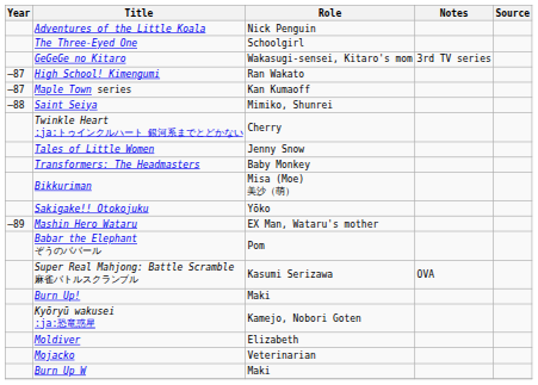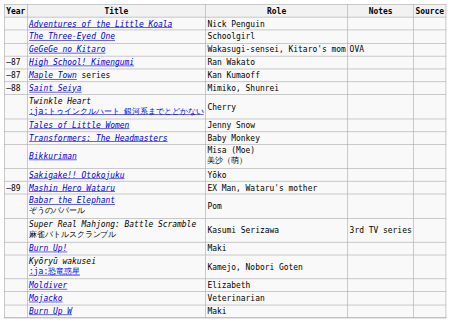 <table class="wikitable sortable plainrowheaders">
 <tr>
 <th>Year</th>
 <th>Title</th>
 <th>Role</th>
 <th class="unsortable">Notes</th>
 <th class="unsortable">Source</th>
 </tr>
 <tr>
 <td></td>
 <td><em><a href='#'>Adventures of the Little Koala</a></em></td>
 <td>Nick Penguin</td>
 <td></td>
 <td></td>
 </tr>
 <tr>
 <td></td>
 <td><em><a href='#'>The Three-Eyed One</a></em></td>
 <td>Schoolgirl</td>
 <td></td>
 <td></td>
 </tr>
 <tr>
 <td></td>
 <td><em><a href='#'>GeGeGe no Kitaro</a></em></td>
 <td>Wakasugi-sensei, Kitaro's mom </td>
-<td>3rd TV series</td>
+<td>OVA</td>
 <td></td>
 </tr>
 <tr>
 <td>–87</td>
 <td><em><a href='#'>High School! Kimengumi</a></em></td>
 <td>Ran Wakato</td>
 <td></td>
 <td></td>
 </tr>
 <tr>
 <td>–87</td>
 <td><em><a href='#'>Maple Town</a></em> series</td>
 <td>Kan Kumaoff</td>
 <td></td>
 <td></td>
 </tr>
 <tr>
 <td>–88</td>
 <td><em><a href='#'>Saint Seiya</a></em></td>
 <td>Mimiko, Shunrei </td>
 <td></td>
 <td></td>
 </tr>
 <tr>
 <td></td>
 <td><em>Twinkle Heart</em><br><a href='#'>:ja:トゥインクルハート 銀河系までとどかない</a></td>
 <td>Cherry</td>
 <td></td>
 <td></td>
 </tr>
 <tr>
 <td></td>
 <td><em><a href='#'>Tales of Little Women</a></em></td>
 <td>Jenny Snow</td>
 <td></td>
 <td></td>
 </tr>
 <tr>
 <td></td>
 <td><em><a href='#'>Transformers: The Headmasters</a></em></td>
 <td>Baby Monkey</td>
 <td></td>
 <td></td>
 </tr>
 <tr>
 <td></td>
 <td><em><a href='#'>Bikkuriman</a></em></td>
 <td>Misa (Moe)<br>美沙（萌）</td>
 <td></td>
 <td></td>
 </tr>
 <tr>
 <td></td>
 <td><em><a href='#'>Sakigake!! Otokojuku</a></em></td>
 <td>Yōko</td>
 <td></td>
 <td></td>
 </tr>
 <tr>
 <td>–89</td>
 <td><em><a href='#'>Mashin Hero Wataru</a></em></td>
 <td>EX Man, Wataru's mother</td>
 <td></td>
 <td></td>
 </tr>
 <tr>
 <td></td>
 <td><em><a href='#'>Babar the Elephant</a></em><br>ぞうのババール</td>
 <td>Pom</td>
 <td></td>
 <td></td>
 </tr>
 <tr>
 <td></td>
 <td><em>Super Real Mahjong: Battle Scramble</em><br>麻雀バトルスクランブル</td>
 <td>Kasumi Serizawa</td>
-<td>OVA</td>
+<td>3rd TV series</td>
 <td></td>
 </tr>
 <tr>
 <td></td>
 <td><em><a href='#'>Burn Up!</a></em></td>
 <td>Maki</td>
 <td></td>
 <td></td>
 </tr>
 <tr>
 <td></td>
 <td><em>Kyōryū wakusei</em><br><a href='#'>:ja:恐竜惑星</a></td>
 <td>Kamejo, Nobori Goten </td>
 <td></td>
 <td></td>
 </tr>
 <tr>
 <td></td>
 <td><em><a href='#'>Moldiver</a></em></td>
 <td>Elizabeth</td>
 <td></td>
 <td></td>
 </tr>
 <tr>
 <td></td>
 <td><em><a href='#'>Mojacko</a></em></td>
 <td>Veterinarian</td>
 <td></td>
 <td></td>
 </tr>
 <tr>
 <td></td>
 <td><em><a href='#'>Burn Up W</a></em></td>
 <td>Maki</td>
 <td></td>
 <td></td>
 </tr>
 <tr>
 </tr>
 </table>
